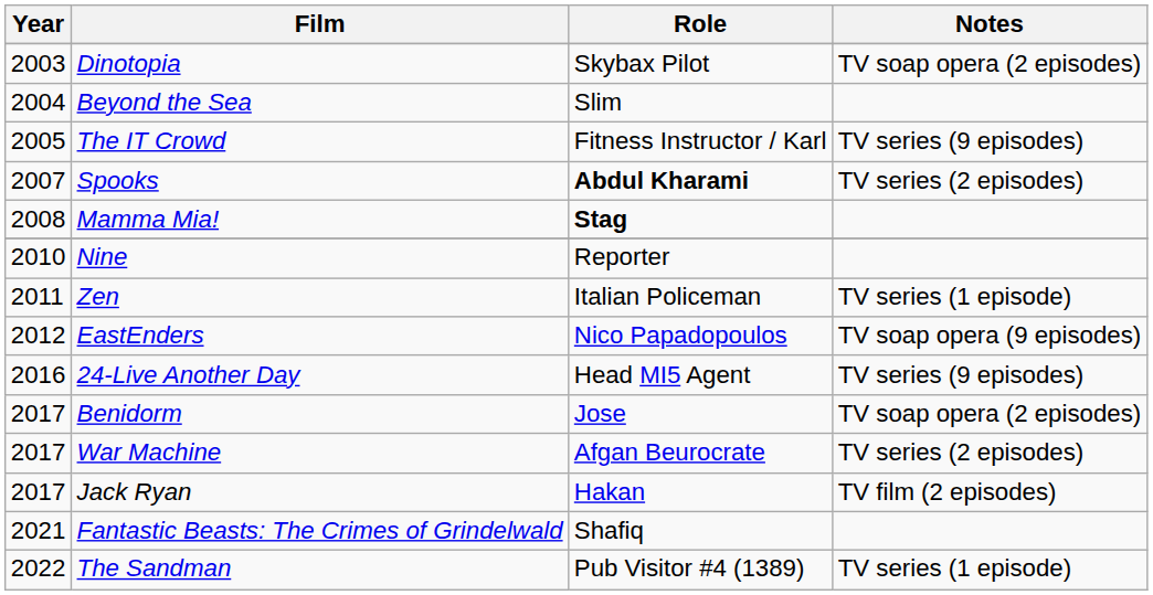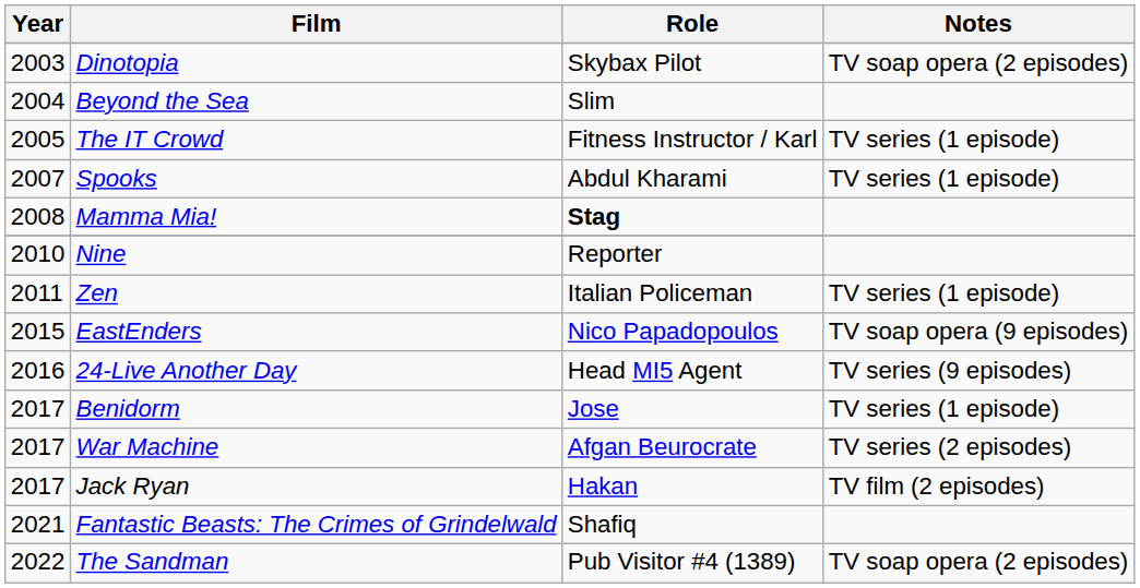 <table class="wikitable sortable">
 <tr>
 <th>Year</th>
 <th>Film</th>
 <th>Role</th>
 <th class="unsortable">Notes</th>
 </tr>
 <tr>
 </tr>
 <tr>
 <td>2003</td>
 <td><em><a href='#'>Dinotopia</a></em></td>
 <td>Skybax Pilot</td>
 <td>TV soap opera (2 episodes)</td>
 </tr>
 <tr>
 <td>2004</td>
 <td><em><a href='#'>Beyond the Sea</a></em></td>
 <td>Slim</td>
 <td></td>
 </tr>
 <tr>
 <td>2005</td>
 <td><em><a href='#'>The IT Crowd</a></em></td>
 <td>Fitness Instructor / Karl</td>
-<td>TV series (9 episodes)</td>
+<td>TV series (1 episode)</td>
 </tr>
 <tr>
 <td>2007</td>
 <td><em><a href='#'>Spooks</a></em></td>
-<td><strong>Abdul Kharami</strong></td>
-<td>TV series (2 episodes)</td>
+<td>Abdul Kharami</td>
+<td>TV series (1 episode)</td>
 </tr>
 <tr>
 <td>2008</td>
 <td><em><a href='#'>Mamma Mia!</a></em></td>
 <td><strong>Stag</strong></td>
 <td></td>
 </tr>
 <tr>
 </tr>
 <tr>
 <td>2010</td>
 <td><em><a href='#'>Nine</a></em></td>
 <td>Reporter</td>
 <td></td>
 </tr>
 <tr>
 <td>2011</td>
 <td><em><a href='#'>Zen</a></em></td>
 <td>Italian Policeman</td>
 <td>TV series (1 episode)</td>
 </tr>
 <tr>
-<td>2012</td>
+<td>2015</td>
 <td><em><a href='#'>EastEnders</a></em></td>
 <td><a href='#'>Nico Papadopoulos</a></td>
 <td>TV soap opera (9 episodes)</td>
 </tr>
 <tr>
 <td>2016</td>
 <td><em><a href='#'>24-Live Another Day</a></em></td>
 <td>Head <a href='#'>MI5</a> Agent</td>
 <td>TV series (9 episodes)</td>
 </tr>
 <tr>
 <td>2017</td>
 <td><em><a href='#'>Benidorm</a></em></td>
 <td><a href='#'>Jose</a></td>
-<td>TV soap opera (2 episodes)</td>
+<td>TV series (1 episode)</td>
 </tr>
 <tr>
 <td>2017</td>
 <td><em><a href='#'>War Machine</a></em></td>
 <td><a href='#'>Afgan Beurocrate</a></td>
 <td>TV series (2 episodes)</td>
 </tr>
 <tr>
 <td>2017</td>
 <td><em>Jack Ryan</em></td>
 <td><a href='#'>Hakan</a></td>
 <td>TV film (2 episodes)</td>
 </tr>
 <tr>
 <td>2021</td>
 <td><em><a href='#'>Fantastic Beasts: The Crimes of Grindelwald</a></em></td>
 <td>Shafiq</td>
 </tr>
 <tr>
 <td>2022</td>
 <td><em><a href='#'>The Sandman</a></em></td>
 <td>Pub Visitor #4 (1389)</td>
-<td>TV series (1 episode)</td>
+<td>TV soap opera (2 episodes)</td>
 </tr>
 </table>
